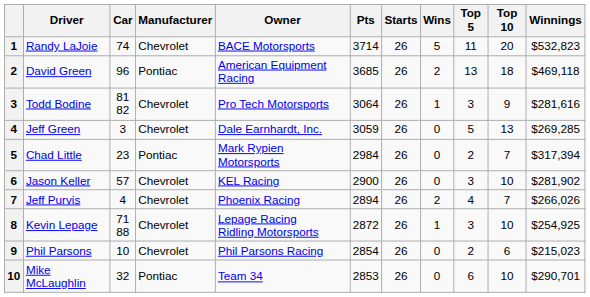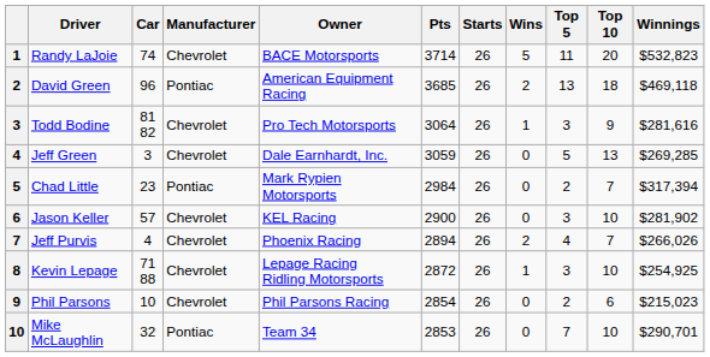 <table class="wikitable" style="font-size:77%; text-align:center">
 <tr valign="center">
 <th valign="middle"></th>
 <th valign="middle">Driver</th>
 <th valign="middle">Car</th>
 <th valign="middle">Manufacturer</th>
 <th valign="middle">Owner</th>
 <th valign="middle">Pts</th>
 <th valign="middle">Starts</th>
 <th valign="middle">Wins</th>
 <th valign="middle">Top 5</th>
 <th valign="middle">Top 10</th>
 <th valign="middle">Winnings</th>
 </tr>
 <tr>
 <th>1</th>
 <td align="left"><a href='#'>Randy LaJoie</a></td>
 <td>74</td>
 <td align="left">Chevrolet</td>
 <td align="left"><a href='#'>BACE Motorsports</a></td>
 <td>3714</td>
 <td>26</td>
 <td>5</td>
 <td>11</td>
 <td>20</td>
 <td>$532,823</td>
 </tr>
 <tr>
 <th>2</th>
 <td align="left"><a href='#'>David Green</a></td>
 <td>96</td>
 <td align="left">Pontiac</td>
 <td align="left"><a href='#'>American Equipment Racing</a></td>
 <td>3685</td>
 <td>26</td>
 <td>2</td>
 <td>13</td>
 <td>18</td>
 <td>$469,118</td>
 </tr>
 <tr>
 <th>3</th>
 <td align="left"><a href='#'>Todd Bodine</a></td>
 <td>81<br>82</td>
 <td align="left">Chevrolet</td>
 <td align="left"><a href='#'>Pro Tech Motorsports</a></td>
 <td>3064</td>
 <td>26</td>
 <td>1</td>
 <td>3</td>
 <td>9</td>
 <td>$281,616</td>
 </tr>
 <tr>
 <th>4</th>
 <td align="left"><a href='#'>Jeff Green</a></td>
 <td>3</td>
 <td align="left">Chevrolet</td>
 <td align="left"><a href='#'>Dale Earnhardt, Inc.</a></td>
 <td>3059</td>
 <td>26</td>
 <td>0</td>
 <td>5</td>
 <td>13</td>
 <td>$269,285</td>
 </tr>
 <tr>
 <th>5</th>
 <td align="left"><a href='#'>Chad Little</a></td>
 <td>23</td>
 <td align="left">Pontiac</td>
 <td align="left"><a href='#'>Mark Rypien Motorsports</a></td>
 <td>2984</td>
 <td>26</td>
 <td>0</td>
 <td>2</td>
 <td>7</td>
 <td>$317,394</td>
 </tr>
 <tr>
 <th>6</th>
 <td align="left"><a href='#'>Jason Keller</a></td>
 <td>57</td>
 <td align="left">Chevrolet</td>
 <td align="left"><a href='#'>KEL Racing</a></td>
 <td>2900</td>
 <td>26</td>
 <td>0</td>
 <td>3</td>
 <td>10</td>
 <td>$281,902</td>
 </tr>
 <tr>
 <th>7</th>
 <td align="left"><a href='#'>Jeff Purvis</a></td>
 <td>4</td>
 <td align="left">Chevrolet</td>
 <td align="left"><a href='#'>Phoenix Racing</a></td>
 <td>2894</td>
 <td>26</td>
 <td>2</td>
 <td>4</td>
 <td>7</td>
 <td>$266,026</td>
 </tr>
 <tr>
 <th>8</th>
 <td align="left"><a href='#'>Kevin Lepage</a></td>
 <td>71<br>88</td>
 <td align="left">Chevrolet</td>
 <td align="left"><a href='#'>Lepage Racing</a><br><a href='#'>Ridling Motorsports</a></td>
 <td>2872</td>
 <td>26</td>
 <td>1</td>
 <td>3</td>
 <td>10</td>
 <td>$254,925</td>
 </tr>
 <tr>
 <th>9</th>
 <td align="left"><a href='#'>Phil Parsons</a></td>
 <td>10</td>
 <td align="left">Chevrolet</td>
 <td align="left"><a href='#'>Phil Parsons Racing</a></td>
 <td>2854</td>
 <td>26</td>
 <td>0</td>
 <td>2</td>
 <td>6</td>
 <td>$215,023</td>
 </tr>
 <tr>
 <th>10</th>
 <td align="left"><a href='#'>Mike McLaughlin</a></td>
 <td>32</td>
 <td align="left">Pontiac</td>
 <td align="left"><a href='#'>Team 34</a></td>
 <td>2853</td>
 <td>26</td>
 <td>0</td>
-<td>6</td>
+<td>7</td>
 <td>10</td>
 <td>$290,701</td>
 </tr>
 </table>
